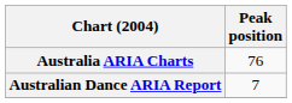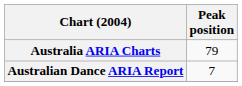 <table class="wikitable sortable plainrowheaders">
 <tr>
 <th scope="col">Chart (2004)</th>
 <th scope="col">Peak<br>position</th>
 </tr>
 <tr>
 <th scope="row">Australia <a href='#'>ARIA Charts</a></th>
-<td style="text-align:center;">76</td>
+<td style="text-align:center;">79</td>
 </tr>
 <tr>
 <th scope="row">Australian Dance <a href='#'>ARIA Report</a></th>
 <td style="text-align:center;">7</td>
 </tr>
 <tr>
 </tr>
 </table>
